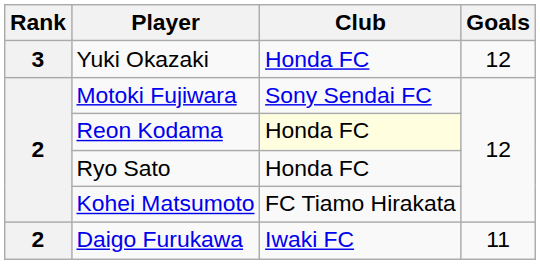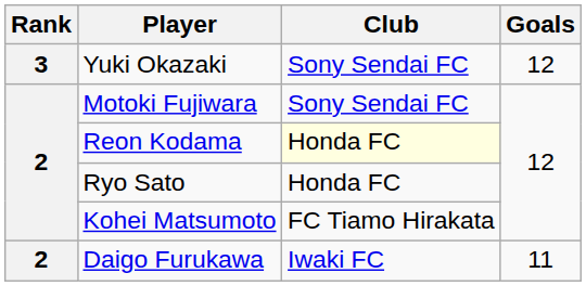 <table class="wikitable" style="text-align:center">
 <tr>
 <th>Rank</th>
 <th>Player</th>
 <th>Club</th>
 <th>Goals</th>
 </tr>
 <tr>
 <th>3</th>
 <td align="left"> Yuki Okazaki</td>
-<td align="left"><a href='#'>Honda FC</a></td>
+<td align="left"><a href='#'>Sony Sendai FC</a></td>
 <td>12</td>
 </tr>
 <tr>
 <th rowspan="4">2</th>
 <td align="left"> <a href='#'>Motoki Fujiwara</a></td>
 <td align="left"><a href='#'>Sony Sendai FC</a></td>
 <td rowspan="4">12</td>
 </tr>
 <tr>
 <td align="left"> <a href='#'>Reon Kodama</a></td>
 <td align="left" style="background: lightyellow;">Honda FC</td>
 </tr>
 <tr>
 <td align="left"> Ryo Sato</td>
 <td align="left">Honda FC</td>
 </tr>
 <tr>
 <td align="left"> <a href='#'>Kohei Matsumoto</a></td>
 <td align="left">FC Tiamo Hirakata</td>
 </tr>
 <tr>
 <th>2</th>
 <td align="left"> <a href='#'>Daigo Furukawa</a></td>
 <td align="left"><a href='#'>Iwaki FC</a></td>
 <td>11</td>
 </tr>
 </table>
